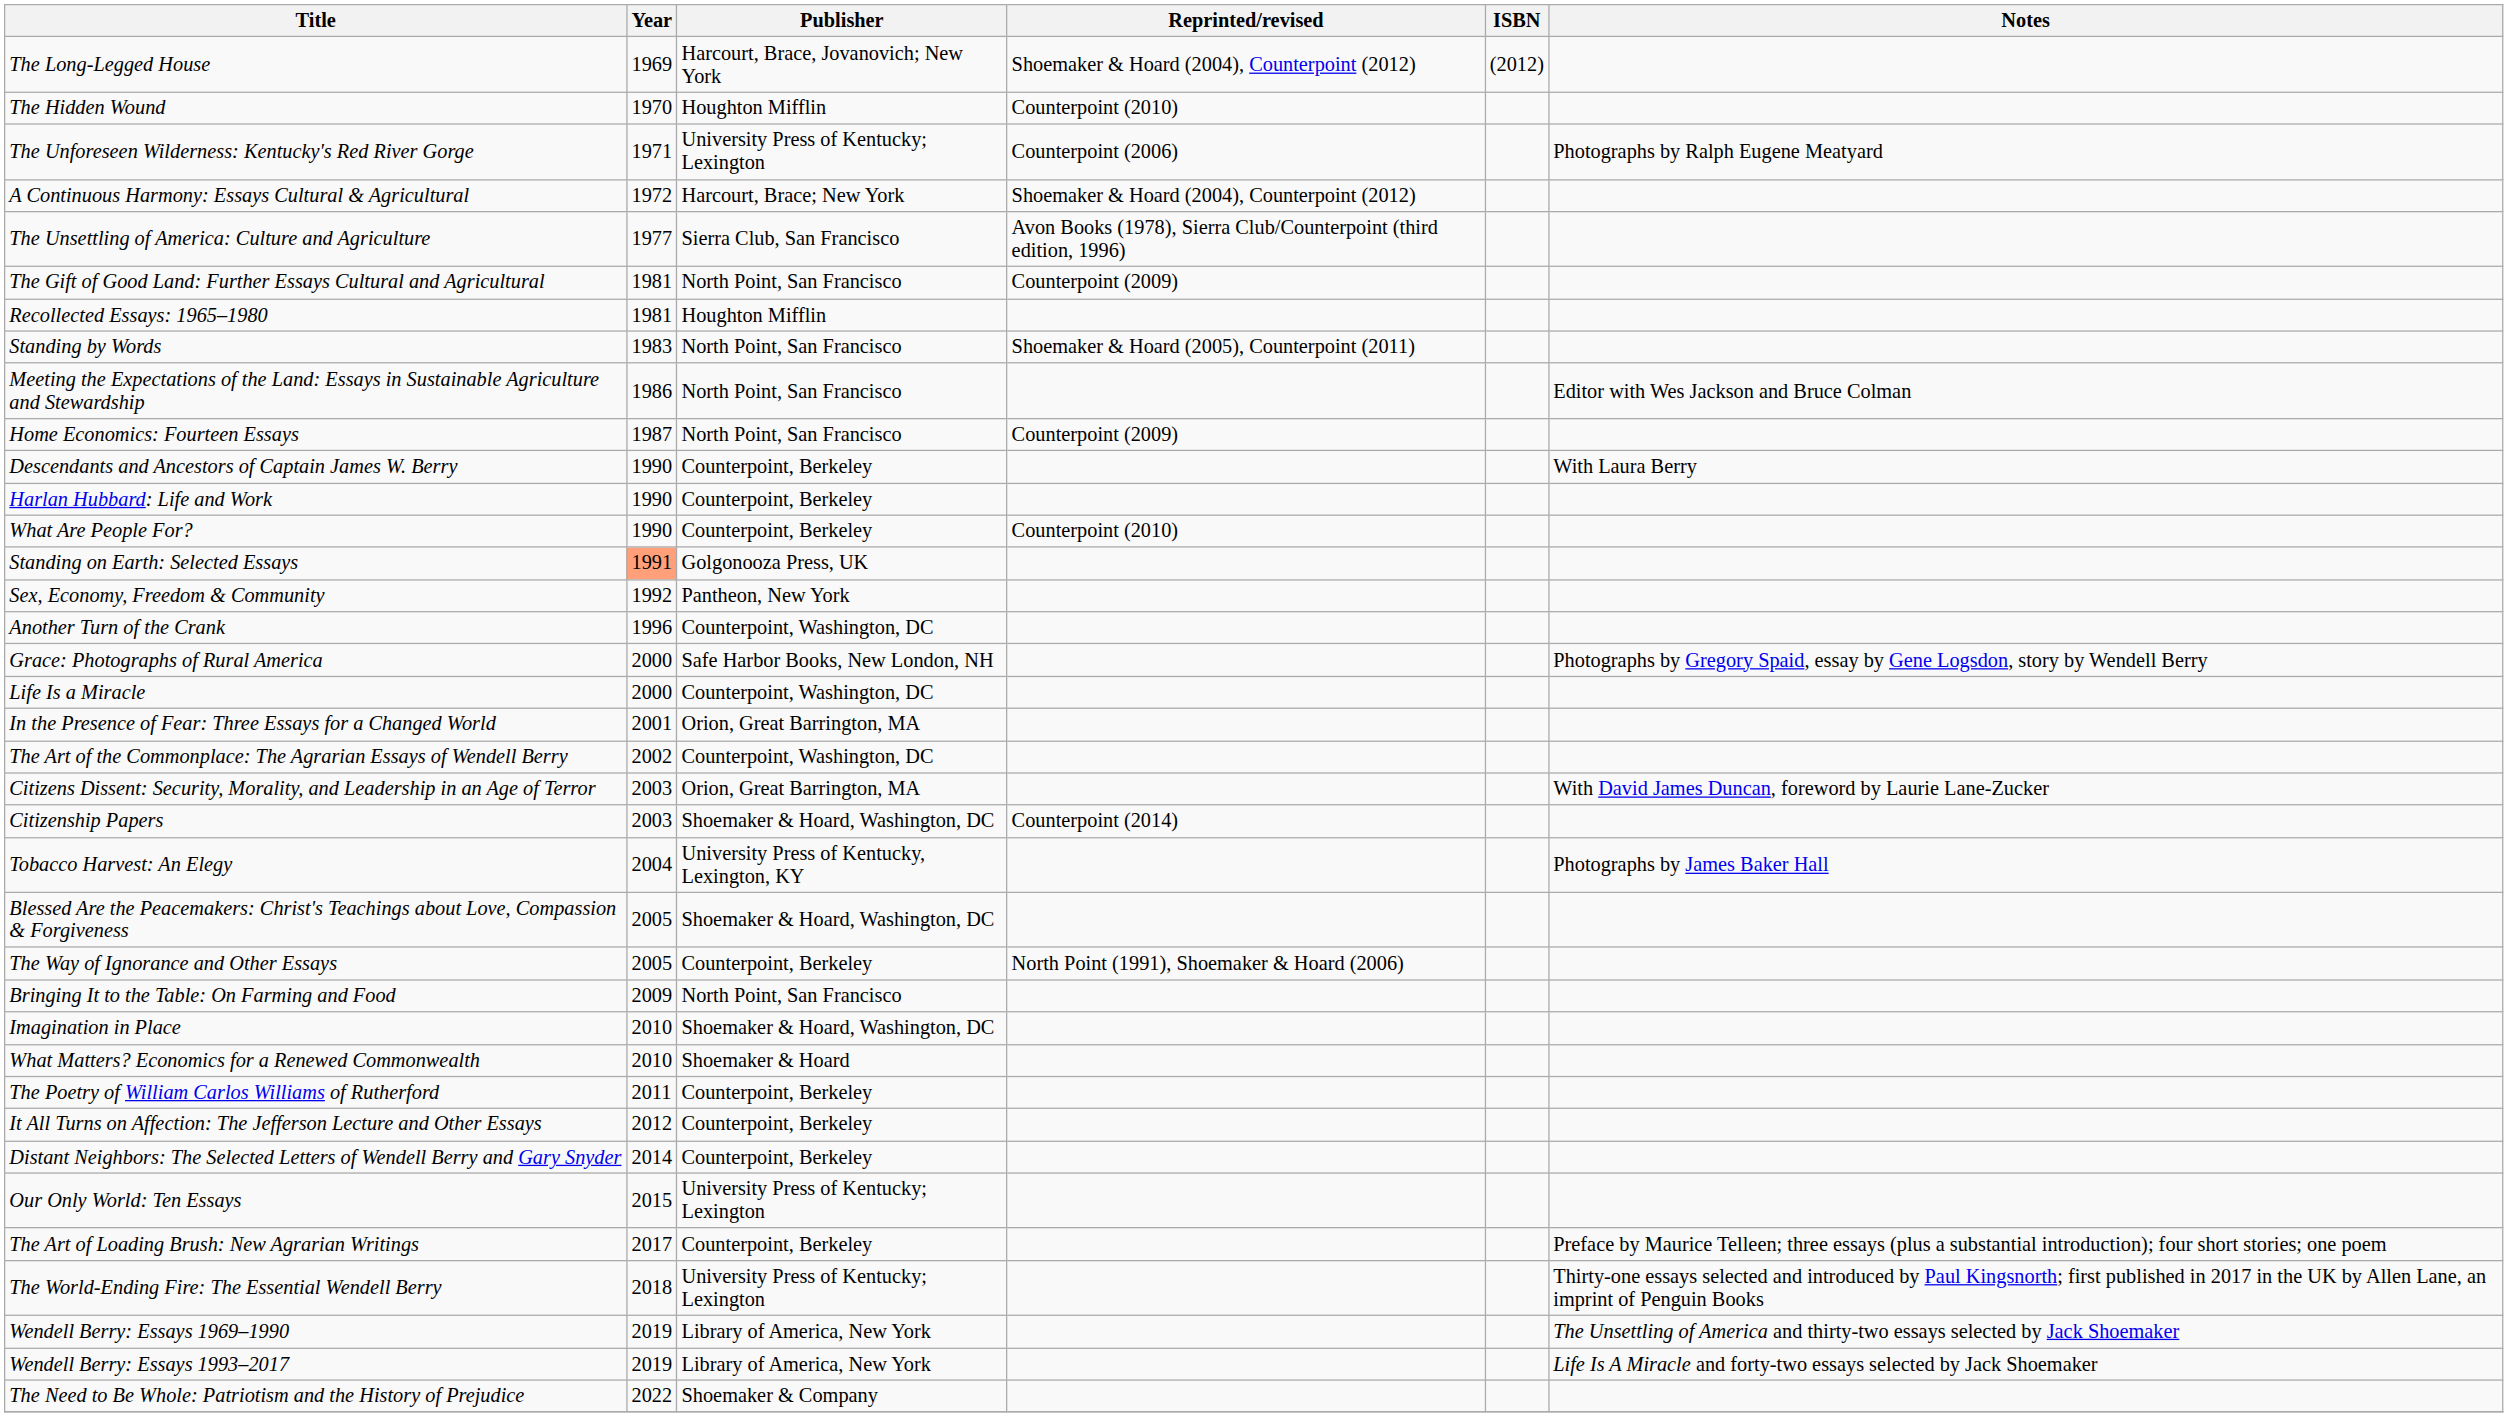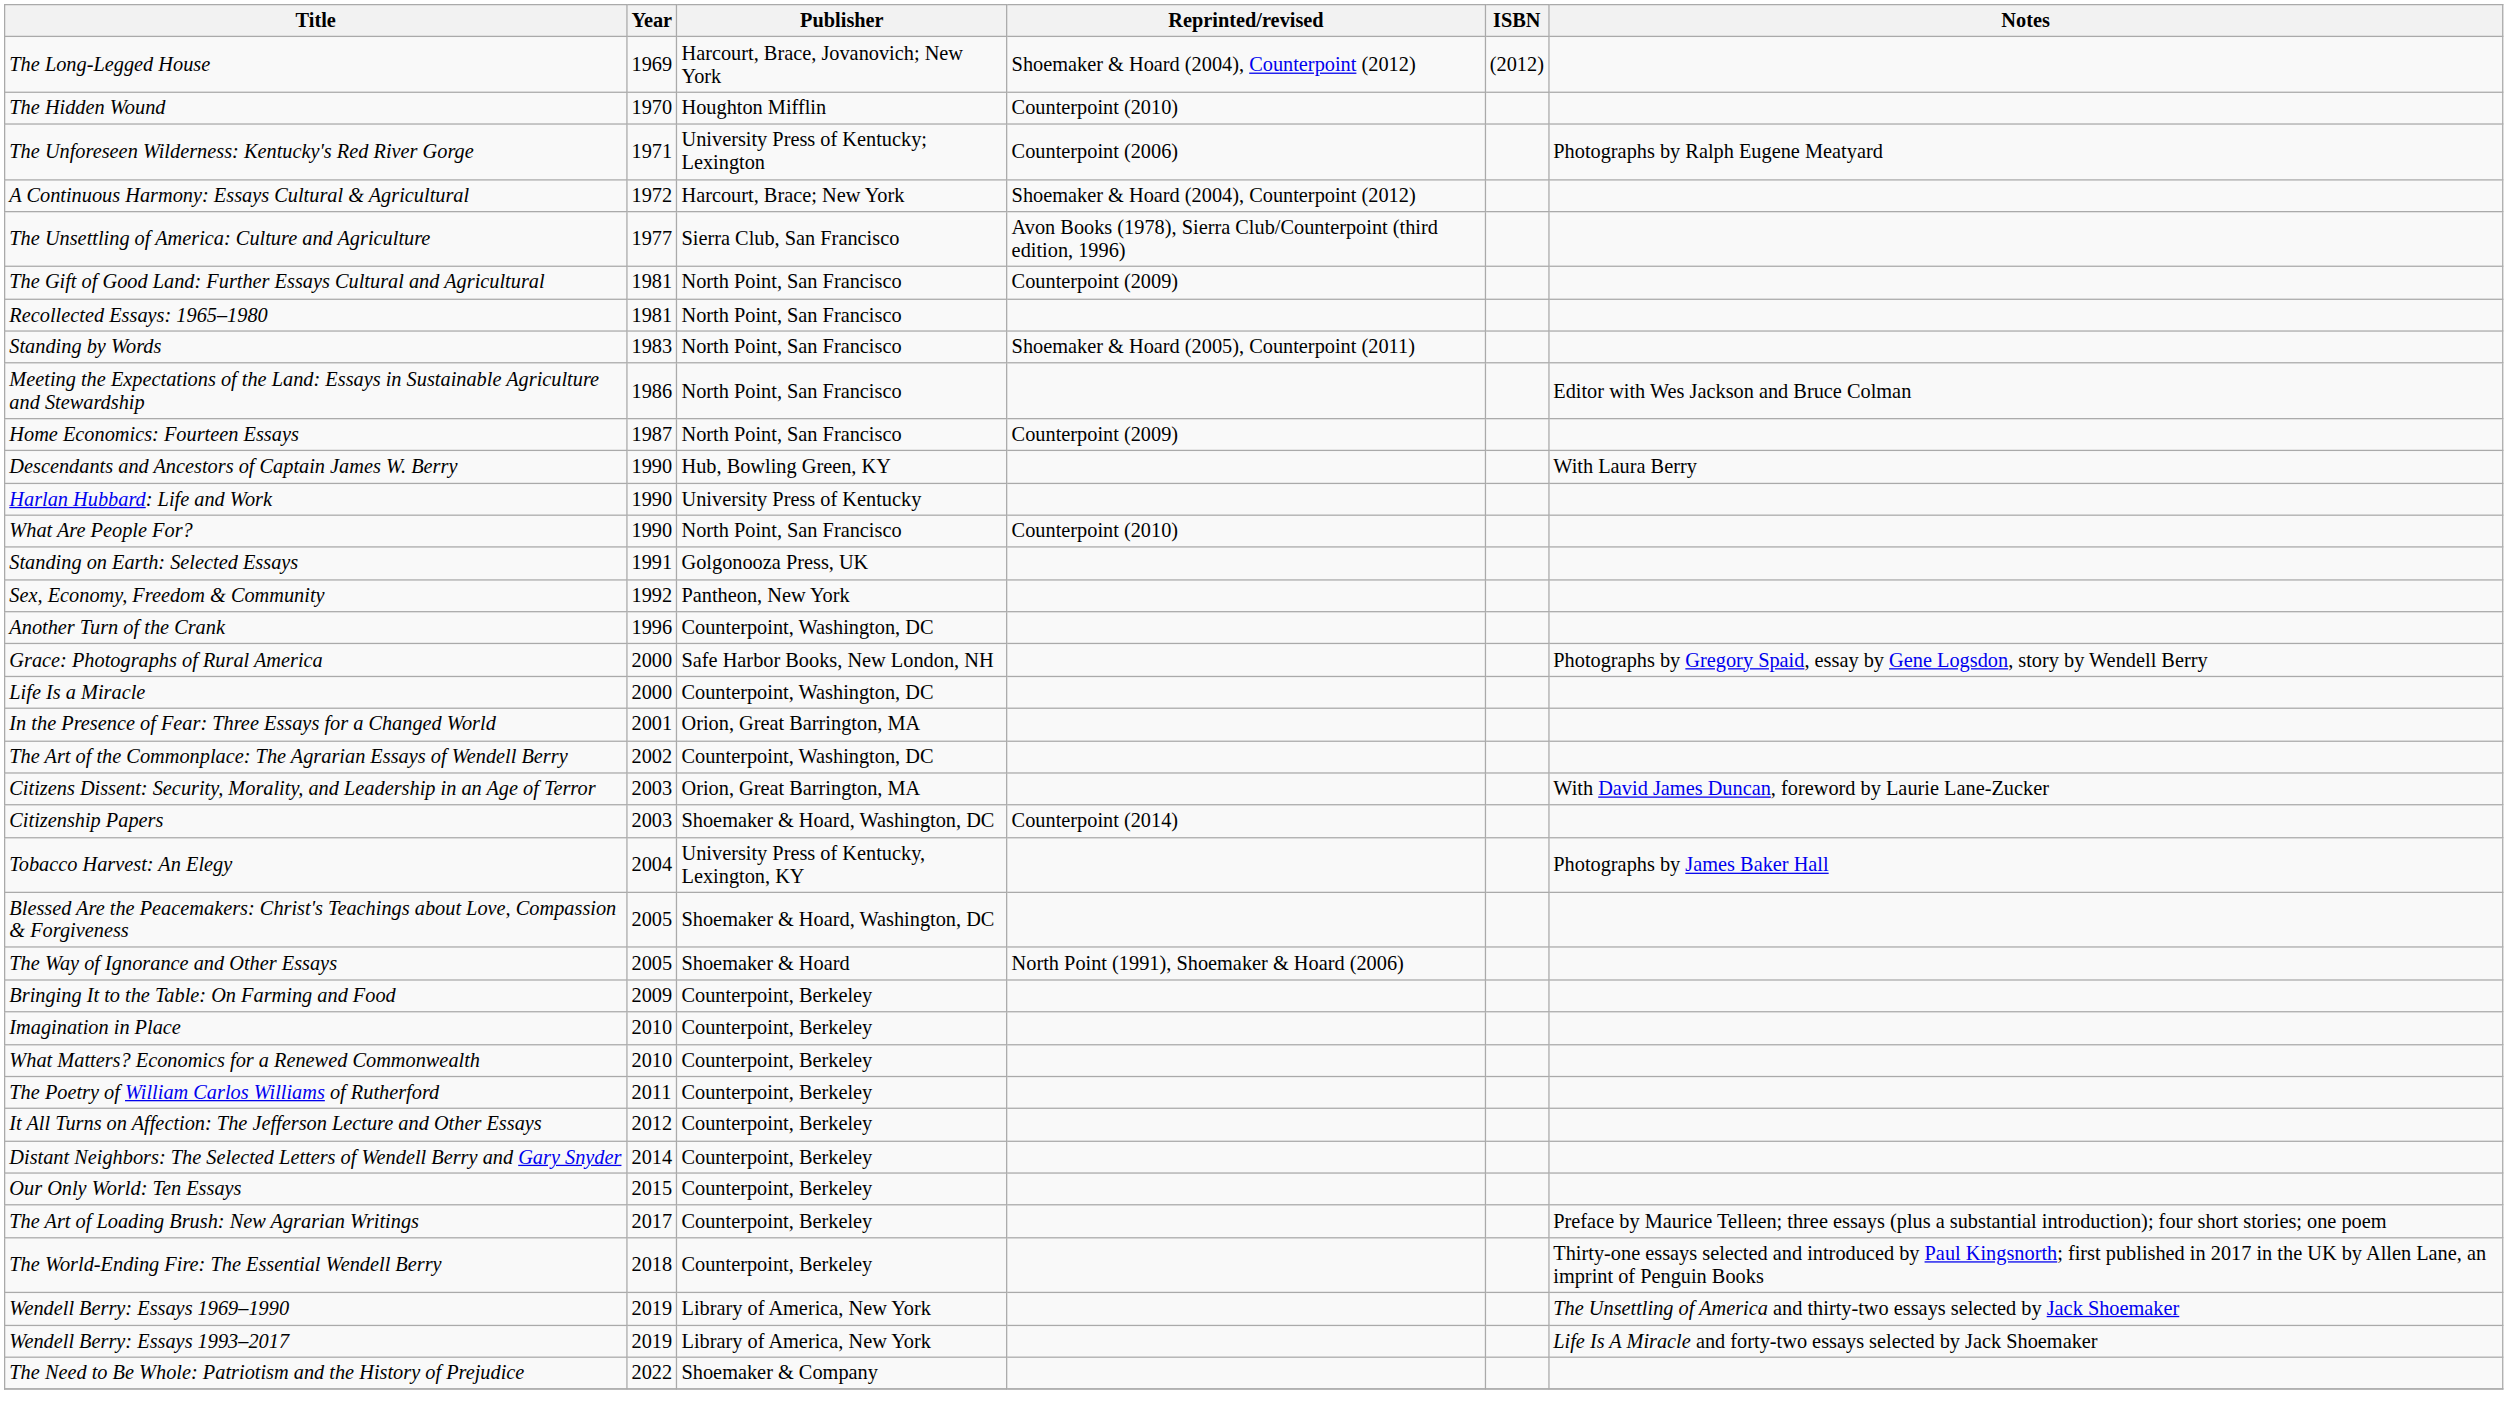 <table class="wikitable sortable mw-collapsible mw-collapsed">
 <tr>
 <th>Title</th>
 <th>Year</th>
 <th>Publisher</th>
 <th>Reprinted/revised</th>
 <th>ISBN</th>
 <th scope="Col" class="unsortable">Notes</th>
 </tr>
 <tr>
 <td><em>The Long-Legged House</em></td>
 <td>1969</td>
 <td>Harcourt, Brace, Jovanovich; New York</td>
 <td>Shoemaker & Hoard (2004), <a href='#'>Counterpoint</a> (2012)</td>
 <td> (2012)</td>
 <td></td>
 </tr>
 <tr>
 <td><em>The Hidden Wound</em></td>
 <td>1970</td>
 <td>Houghton Mifflin</td>
 <td>Counterpoint (2010)</td>
 <td></td>
 <td></td>
 </tr>
 <tr>
 <td><em>The Unforeseen Wilderness: Kentucky's Red River Gorge</em></td>
 <td>1971</td>
 <td>University Press of Kentucky; Lexington</td>
 <td>Counterpoint (2006)</td>
 <td></td>
 <td>Photographs by Ralph Eugene Meatyard</td>
 </tr>
 <tr>
 <td><em>A Continuous Harmony: Essays Cultural & Agricultural</em></td>
 <td>1972</td>
 <td>Harcourt, Brace; New York</td>
 <td>Shoemaker & Hoard (2004), Counterpoint (2012)</td>
 <td></td>
 <td></td>
 </tr>
 <tr>
 <td><em>The Unsettling of America: Culture and Agriculture</em></td>
 <td>1977</td>
 <td>Sierra Club, San Francisco</td>
 <td>Avon Books (1978), Sierra Club/Counterpoint (third edition, 1996)</td>
 <td></td>
 <td></td>
 </tr>
 <tr>
 <td><em>The Gift of Good Land: Further Essays Cultural and Agricultural</em></td>
 <td>1981</td>
 <td>North Point, San Francisco</td>
 <td>Counterpoint (2009)</td>
 <td></td>
 <td></td>
 </tr>
 <tr>
 <td><em>Recollected Essays: 1965–1980</em></td>
 <td>1981</td>
-<td>Houghton Mifflin</td>
+<td>North Point, San Francisco</td>
 <td></td>
 <td></td>
 <td></td>
 </tr>
 <tr>
 <td><em>Standing by Words</em></td>
 <td>1983</td>
 <td>North Point, San Francisco</td>
 <td>Shoemaker & Hoard (2005), Counterpoint (2011)</td>
 <td></td>
 <td></td>
 </tr>
 <tr>
 <td><em>Meeting the Expectations of the Land: Essays in Sustainable Agriculture and Stewardship</em></td>
 <td>1986</td>
 <td>North Point, San Francisco</td>
 <td></td>
 <td></td>
 <td>Editor with Wes Jackson and Bruce Colman</td>
 </tr>
 <tr>
 <td><em>Home Economics: Fourteen Essays</em></td>
 <td>1987</td>
 <td>North Point, San Francisco</td>
 <td>Counterpoint (2009)</td>
 <td></td>
 <td></td>
 </tr>
 <tr>
 <td><em>Descendants and Ancestors of Captain James W. Berry</em></td>
 <td>1990</td>
-<td>Counterpoint, Berkeley</td>
+<td>Hub, Bowling Green, KY</td>
 <td></td>
 <td></td>
 <td>With Laura Berry</td>
 </tr>
 <tr>
 <td><em><a href='#'>Harlan Hubbard</a>: Life and Work</em></td>
 <td>1990</td>
-<td>Counterpoint, Berkeley</td>
+<td>University Press of Kentucky</td>
 <td></td>
 <td></td>
 <td></td>
 </tr>
 <tr>
 <td><em>What Are People For?</em></td>
 <td>1990</td>
-<td>Counterpoint, Berkeley</td>
+<td>North Point, San Francisco</td>
 <td>Counterpoint (2010)</td>
 <td></td>
 <td></td>
 </tr>
 <tr>
 <td><em>Standing on Earth: Selected Essays</em></td>
-<td style="background: lightsalmon;">1991</td>
+<td>1991</td>
 <td>Golgonooza Press, UK</td>
 <td></td>
 <td></td>
 <td></td>
 </tr>
 <tr>
 <td><em>Sex, Economy, Freedom & Community</em></td>
 <td>1992</td>
 <td>Pantheon, New York</td>
 <td></td>
 <td></td>
 <td></td>
 </tr>
 <tr>
 <td><em>Another Turn of the Crank</em></td>
 <td>1996</td>
 <td>Counterpoint, Washington, DC</td>
 <td></td>
 <td></td>
 <td></td>
 </tr>
 <tr>
 <td><em>Grace: Photographs of Rural America</em></td>
 <td>2000</td>
 <td>Safe Harbor Books, New London, NH</td>
 <td></td>
 <td></td>
 <td>Photographs by <a href='#'>Gregory Spaid</a>, essay by <a href='#'>Gene Logsdon</a>, story by Wendell Berry</td>
 </tr>
 <tr>
 <td><em>Life Is a Miracle</em></td>
 <td>2000</td>
 <td>Counterpoint, Washington, DC</td>
 <td></td>
 <td></td>
 <td></td>
 </tr>
 <tr>
 <td><em>In the Presence of Fear: Three Essays for a Changed World</em></td>
 <td>2001</td>
 <td>Orion, Great Barrington, MA</td>
 <td></td>
 <td></td>
 <td></td>
 </tr>
 <tr>
 <td><em>The Art of the Commonplace: The Agrarian Essays of Wendell Berry</em></td>
 <td>2002</td>
 <td>Counterpoint, Washington, DC</td>
 <td></td>
 <td></td>
 <td></td>
 </tr>
 <tr>
 <td><em>Citizens Dissent: Security, Morality, and Leadership in an Age of Terror</em></td>
 <td>2003</td>
 <td>Orion, Great Barrington, MA</td>
 <td></td>
 <td></td>
 <td>With <a href='#'>David James Duncan</a>, foreword by Laurie Lane-Zucker</td>
 </tr>
 <tr>
 <td><em>Citizenship Papers</em></td>
 <td>2003</td>
 <td>Shoemaker & Hoard, Washington, DC</td>
 <td>Counterpoint (2014)</td>
 <td></td>
 <td></td>
 </tr>
 <tr>
 <td><em>Tobacco Harvest: An Elegy</em></td>
 <td>2004</td>
 <td>University Press of Kentucky, Lexington, KY</td>
 <td></td>
 <td></td>
 <td>Photographs by <a href='#'>James Baker Hall</a></td>
 </tr>
 <tr>
 <td><em>Blessed Are the Peacemakers: Christ's Teachings about Love, Compassion & Forgiveness</em></td>
 <td>2005</td>
 <td>Shoemaker & Hoard, Washington, DC</td>
 <td></td>
 <td></td>
 <td></td>
 </tr>
 <tr>
 <td><em>The Way of Ignorance and Other Essays</em></td>
 <td>2005</td>
-<td>Counterpoint, Berkeley</td>
+<td>Shoemaker & Hoard</td>
 <td>North Point (1991), Shoemaker & Hoard (2006)</td>
 <td></td>
 <td></td>
 </tr>
 <tr>
 <td><em>Bringing It to the Table: On Farming and Food</em></td>
 <td>2009</td>
-<td>North Point, San Francisco</td>
+<td>Counterpoint, Berkeley</td>
 <td></td>
 <td></td>
 <td></td>
 </tr>
 <tr>
 <td><em>Imagination in Place</em></td>
 <td>2010</td>
-<td>Shoemaker & Hoard, Washington, DC</td>
+<td>Counterpoint, Berkeley</td>
 <td></td>
 <td></td>
 <td></td>
 </tr>
 <tr>
 <td><em>What Matters? Economics for a Renewed Commonwealth</em></td>
 <td>2010</td>
-<td>Shoemaker & Hoard</td>
+<td>Counterpoint, Berkeley</td>
 <td></td>
 <td></td>
 <td></td>
 </tr>
 <tr>
 <td><em>The Poetry of <a href='#'>William Carlos Williams</a> of Rutherford</em></td>
 <td>2011</td>
 <td>Counterpoint, Berkeley</td>
 <td></td>
 <td></td>
 <td></td>
 </tr>
 <tr>
 <td><em>It All Turns on Affection: The Jefferson Lecture and Other Essays</em></td>
 <td>2012</td>
 <td>Counterpoint, Berkeley</td>
 <td></td>
 <td></td>
 <td></td>
 </tr>
 <tr>
 <td><em>Distant Neighbors: The Selected Letters of Wendell Berry and <a href='#'>Gary Snyder</a></em></td>
 <td>2014</td>
 <td>Counterpoint, Berkeley</td>
 <td></td>
 <td></td>
 <td></td>
 </tr>
 <tr>
 <td><em>Our Only World: Ten Essays</em></td>
 <td>2015</td>
-<td>University Press of Kentucky; Lexington</td>
+<td>Counterpoint, Berkeley</td>
 <td></td>
 <td></td>
 <td></td>
 </tr>
 <tr>
 <td><em>The Art of Loading Brush: New Agrarian Writings</em></td>
 <td>2017</td>
 <td>Counterpoint, Berkeley</td>
 <td></td>
 <td></td>
 <td>Preface by Maurice Telleen; three essays (plus a substantial introduction); four short stories; one poem</td>
 </tr>
 <tr>
 <td><em>The World-Ending Fire: The Essential Wendell Berry</em></td>
 <td>2018</td>
-<td>University Press of Kentucky; Lexington</td>
+<td>Counterpoint, Berkeley</td>
 <td></td>
 <td></td>
 <td>Thirty-one essays selected and introduced by <a href='#'>Paul Kingsnorth</a>; first published in 2017 in the UK by Allen Lane, an imprint of Penguin Books</td>
 </tr>
 <tr>
 <td><em>Wendell Berry: Essays 1969–1990</em></td>
 <td>2019</td>
 <td>Library of America, New York</td>
 <td></td>
 <td></td>
 <td><em>The Unsettling of America</em> and thirty-two essays selected by <a href='#'>Jack Shoemaker</a></td>
 </tr>
 <tr>
 <td><em>Wendell Berry: Essays 1993–2017</em></td>
 <td>2019</td>
 <td>Library of America, New York</td>
 <td></td>
 <td></td>
 <td><em>Life Is A Miracle</em> and forty-two essays selected by Jack Shoemaker</td>
 </tr>
 <tr>
 <td><em>The Need to Be Whole: Patriotism and the History of Prejudice</em></td>
 <td>2022</td>
 <td>Shoemaker & Company</td>
 <td></td>
 <td></td>
 <td></td>
 </tr>
 <tr>
 </tr>
 </table>
